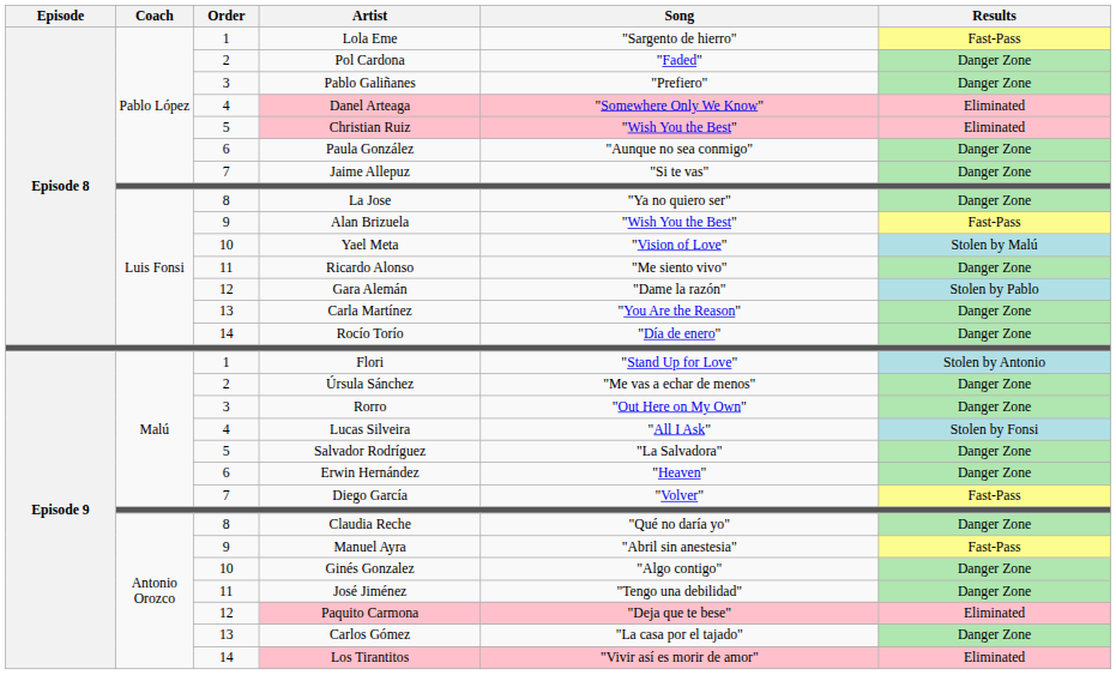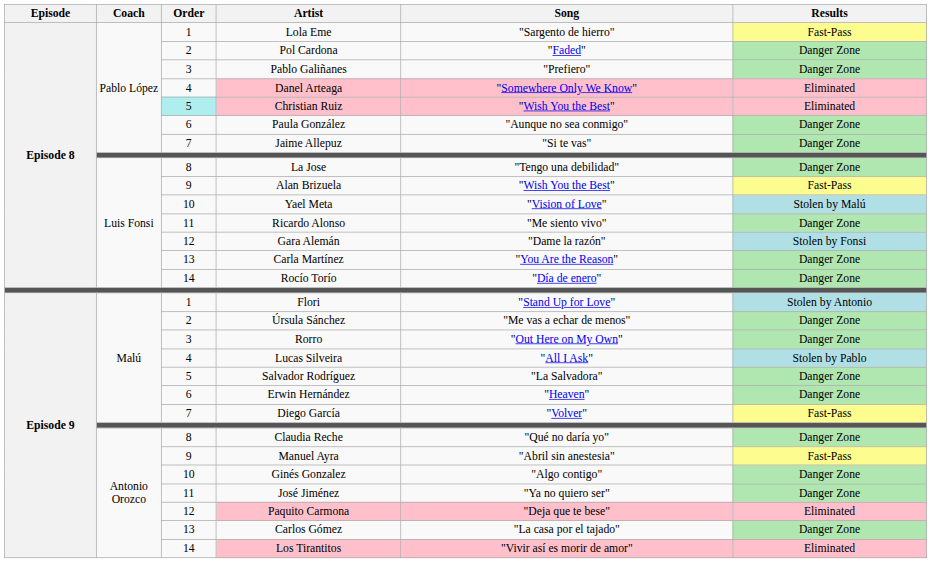 <table class="wikitable" style="text-align: center; width:100%">
 <tr>
 <th style="width:10%">Episode</th>
 <th style="width:07%">Coach</th>
 <th style="width:06%">Order</th>
 <th style="width:20%">Artist</th>
 <th style="width:36%">Song</th>
 <th style="width:21%">Results</th>
 </tr>
 <tr>
 <th rowspan="15">Episode 8<br></th>
 <td rowspan="7">Pablo López</td>
 <td>1</td>
 <td>Lola Eme</td>
 <td>"Sargento de hierro"</td>
 <td style="background:#fdfc8f">Fast-Pass</td>
 </tr>
 <tr>
 <td>2</td>
 <td>Pol Cardona</td>
 <td>"<a href='#'>Faded</a>"</td>
 <td style="background:#b0e6b0">Danger Zone</td>
 </tr>
 <tr>
 <td>3</td>
 <td>Pablo Galiñanes</td>
 <td>"Prefiero"</td>
 <td style="background:#b0e6b0">Danger Zone</td>
 </tr>
 <tr>
 <td>4</td>
 <td style="background:pink">Danel Arteaga</td>
 <td style="background:pink">"<a href='#'>Somewhere Only We Know</a>"</td>
 <td style="background:pink">Eliminated</td>
 </tr>
 <tr>
-<td>5</td>
+<td style="background: paleturquoise;">5</td>
 <td style="background:pink">Christian Ruiz</td>
 <td style="background:pink">"<a href='#'>Wish You the Best</a>"</td>
 <td style="background:pink">Eliminated</td>
 </tr>
 <tr>
 <td>6</td>
 <td>Paula González</td>
 <td>"Aunque no sea conmigo"</td>
 <td style="background:#b0e6b0">Danger Zone</td>
 </tr>
 <tr>
 <td>7</td>
 <td>Jaime Allepuz</td>
 <td>"Si te vas"</td>
 <td style="background:#b0e6b0">Danger Zone</td>
 </tr>
 <tr>
 <td colspan="5" style="background:#555"></td>
 </tr>
 <tr>
 <td rowspan="7">Luis Fonsi</td>
 <td>8</td>
 <td>La Jose</td>
-<td>"Ya no quiero ser"</td>
+<td>"Tengo una debilidad"</td>
 <td style="background:#b0e6b0">Danger Zone</td>
 </tr>
 <tr>
 <td>9</td>
 <td>Alan Brizuela</td>
 <td>"<a href='#'>Wish You the Best</a>"</td>
 <td style="background:#fdfc8f">Fast-Pass</td>
 </tr>
 <tr>
 <td>10</td>
 <td>Yael Meta</td>
 <td>"<a href='#'>Vision of Love</a>"</td>
 <td style="background:#b0e0e6">Stolen by Malú</td>
 </tr>
 <tr>
 <td>11</td>
 <td>Ricardo Alonso</td>
 <td>"Me siento vivo"</td>
 <td style="background:#b0e6b0">Danger Zone</td>
 </tr>
 <tr>
 <td>12</td>
 <td>Gara Alemán</td>
 <td>"Dame la razón"</td>
-<td style="background:#b0e0e6">Stolen by Pablo</td>
+<td style="background:#b0e0e6">Stolen by Fonsi</td>
 </tr>
 <tr>
 <td>13</td>
 <td>Carla Martínez</td>
 <td>"<a href='#'>You Are the Reason</a>"</td>
 <td style="background:#b0e6b0">Danger Zone</td>
 </tr>
 <tr>
 <td>14</td>
 <td>Rocío Torío</td>
 <td>"<a href='#'>Día de enero</a>"</td>
 <td style="background:#b0e6b0">Danger Zone</td>
 </tr>
 <tr>
 <td colspan="6" style="background:#555"></td>
 </tr>
 <tr>
 <th rowspan="15">Episode 9<br></th>
 <td rowspan="7">Malú</td>
 <td>1</td>
 <td>Flori</td>
 <td>"<a href='#'>Stand Up for Love</a>"</td>
 <td style="background:#b0e0e6">Stolen by Antonio</td>
 </tr>
 <tr>
 <td>2</td>
 <td>Úrsula Sánchez</td>
 <td>"Me vas a echar de menos"</td>
 <td style="background:#b0e6b0">Danger Zone</td>
 </tr>
 <tr>
 <td>3</td>
 <td>Rorro</td>
 <td>"<a href='#'>Out Here on My Own</a>"</td>
 <td style="background:#b0e6b0">Danger Zone</td>
 </tr>
 <tr>
 <td>4</td>
 <td>Lucas Silveira</td>
 <td>"<a href='#'>All I Ask</a>"</td>
-<td style="background:#b0e0e6">Stolen by Fonsi</td>
+<td style="background:#b0e0e6">Stolen by Pablo</td>
 </tr>
 <tr>
 <td>5</td>
 <td>Salvador Rodríguez</td>
 <td>"La Salvadora"</td>
 <td style="background:#b0e6b0">Danger Zone</td>
 </tr>
 <tr>
 <td>6</td>
 <td>Erwin Hernández</td>
 <td>"<a href='#'>Heaven</a>"</td>
 <td style="background:#b0e6b0">Danger Zone</td>
 </tr>
 <tr>
 <td>7</td>
 <td>Diego García</td>
 <td>"<a href='#'>Volver</a>"</td>
 <td style="background:#fdfc8f">Fast-Pass</td>
 </tr>
 <tr>
 <td colspan="5" style="background:#555"></td>
 </tr>
 <tr>
 <td rowspan="7">Antonio Orozco</td>
 <td>8</td>
 <td>Claudia Reche</td>
 <td>"Qué no daría yo"</td>
 <td style="background:#b0e6b0">Danger Zone</td>
 </tr>
 <tr>
 <td>9</td>
 <td>Manuel Ayra</td>
 <td>"Abril sin anestesia"</td>
 <td style="background:#fdfc8f">Fast-Pass</td>
 </tr>
 <tr>
 <td>10</td>
 <td>Ginés Gonzalez</td>
 <td>"Algo contigo"</td>
 <td style="background:#b0e6b0">Danger Zone</td>
 </tr>
 <tr>
 <td>11</td>
 <td>José Jiménez</td>
-<td>"Tengo una debilidad"</td>
+<td>"Ya no quiero ser"</td>
 <td style="background:#b0e6b0">Danger Zone</td>
 </tr>
 <tr>
 <td>12</td>
 <td style="background:pink">Paquito Carmona</td>
 <td style="background:pink">"Deja que te bese"</td>
 <td style="background:pink">Eliminated</td>
 </tr>
 <tr>
 <td>13</td>
 <td>Carlos Gómez</td>
 <td>"La casa por el tajado"</td>
 <td style="background:#b0e6b0">Danger Zone</td>
 </tr>
 <tr>
 <td>14</td>
 <td style="background:pink">Los Tirantitos</td>
 <td style="background:pink">"Vivir así es morir de amor"</td>
 <td style="background:pink">Eliminated</td>
 </tr>
 </table>
